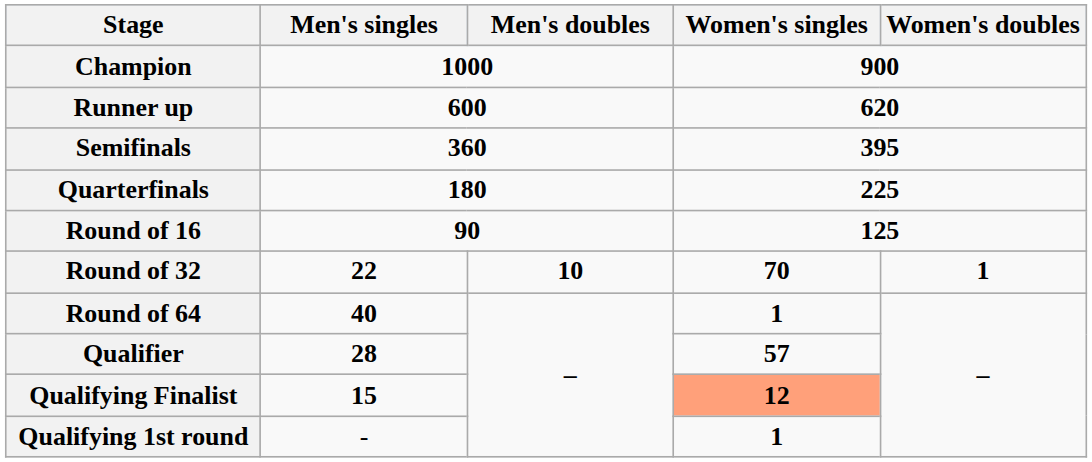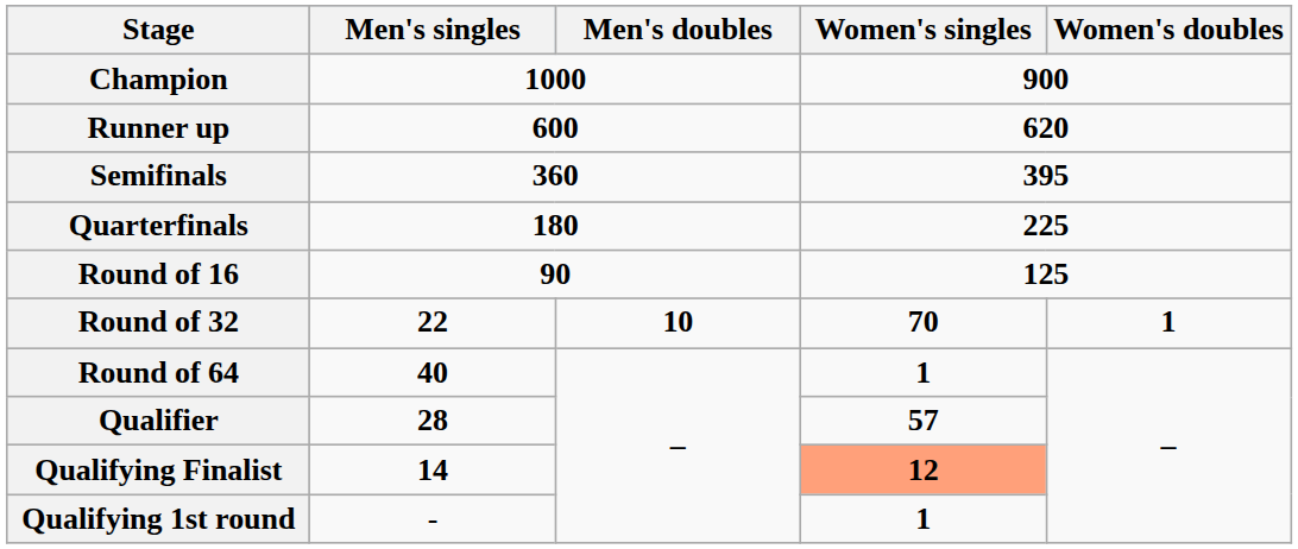 <table class="wikitable" style="margin: auto;">
 <tr style="background:#d1e4fd;">
 <th style="width:150px;">Stage</th>
 <th style="width:120px;">Men's singles</th>
 <th style="width:120px;">Men's doubles</th>
 <th style="width:120px;">Women's singles</th>
 <th style="width:120px;">Women's doubles</th>
 </tr>
 <tr style="text-align:center;">
 <th>Champion</th>
 <td colspan=2><strong>1000</strong></td>
 <td colspan=2><strong>900</strong></td>
 </tr>
 <tr style="text-align:center;">
 <th>Runner up</th>
 <td colspan=2><strong>600</strong></td>
 <td colspan=2><strong>620</strong></td>
 </tr>
 <tr style="text-align:center;">
 <th>Semifinals</th>
 <td colspan=2><strong>360</strong></td>
 <td colspan=2><strong>395</strong></td>
 </tr>
 <tr style="text-align:center;">
 <th>Quarterfinals</th>
 <td colspan=2><strong>180</strong></td>
 <td colspan=2><strong>225</strong></td>
 </tr>
 <tr style="text-align:center;">
 <th>Round of 16</th>
 <td colspan=2><strong>90</strong></td>
 <td colspan=2><strong>125</strong></td>
 </tr>
 <tr style="text-align:center;">
 <th>Round of 32</th>
 <td><strong>22</strong></td>
 <td><strong>10</strong></td>
 <td><strong>70</strong></td>
 <td><strong>1</strong></td>
 </tr>
 <tr style="text-align:center;">
 <th>Round of 64</th>
 <td><strong>40</strong></td>
 <td rowspan=5><strong>–</strong></td>
 <td><strong>1</strong></td>
 <td rowspan=5><strong>–</strong></td>
 </tr>
 <tr style="text-align:center;">
 <th>Qualifier</th>
 <td><strong>28</strong></td>
 <td><strong>57</strong></td>
 </tr>
 <tr style="text-align:center;">
 <th>Qualifying Finalist</th>
-<td><strong>15</strong></td>
+<td><strong>14</strong></td>
 <td style="background: lightsalmon;"><strong>12</strong></td>
 </tr>
 <tr style="text-align:center;">
 <th>Qualifying 1st round</th>
 <td>-</td>
 <td><strong>1</strong></td>
 </tr>
 </table>
